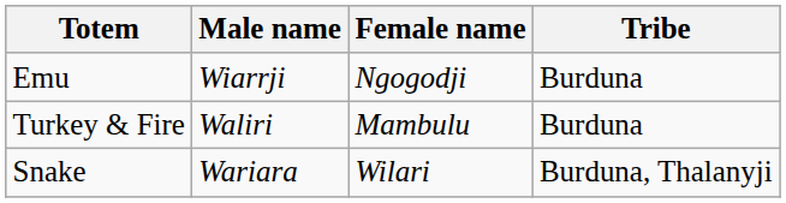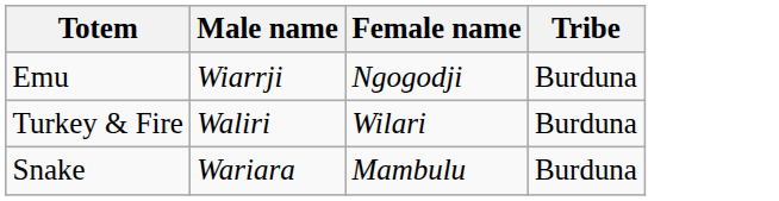 <table class="wikitable">
 <tr>
 <th>Totem</th>
 <th>Male name</th>
 <th>Female name</th>
 <th>Tribe</th>
 </tr>
 <tr>
 <td>Emu</td>
 <td><em>Wiarrji</em></td>
 <td><em>Ngogodji</em></td>
 <td>Burduna</td>
 </tr>
 <tr>
 <td>Turkey & Fire</td>
 <td><em>Waliri</em></td>
-<td><em>Mambulu</em></td>
+<td><em>Wilari</em></td>
 <td>Burduna</td>
 </tr>
 <tr>
 <td>Snake</td>
 <td><em>Wariara</em></td>
-<td><em>Wilari</em></td>
-<td>Burduna, Thalanyji</td>
+<td><em>Mambulu</em></td>
+<td>Burduna</td>
 </tr>
 </table>
